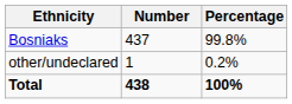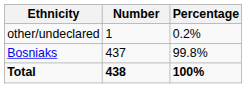 <table class="wikitable">
 <tr>
 <th width="100px">Ethnicity</th>
 <th width="80px">Number</th>
 <th width="80px">Percentage</th>
 </tr>
 <tr>
+<td>other/undeclared</td>
+<td>1</td>
+<td>0.2%</td>
+</tr>
+<tr>
 <td><a href='#'>Bosniaks</a></td>
 <td>437</td>
 <td>99.8%</td>
-</tr>
-<tr>
-<td>other/undeclared</td>
-<td>1</td>
-<td>0.2%</td>
 </tr>
 <tr>
 <td><strong>Total</strong></td>
 <td><strong>438</strong></td>
 <td><strong>100%</strong></td>
 </tr>
 </table>
